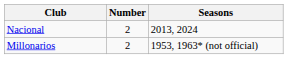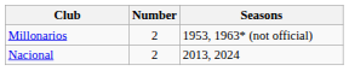 <table class="wikitable">
 <tr>
 <th width="150">Club</th>
 <th width="50">Number</th>
 <th width="200">Seasons</th>
 </tr>
 <tr>
+<td><a href='#'>Millonarios</a></td>
+<td style="text-align:center">2</td>
+<td>1953, 1963* (not official)</td>
+</tr>
+<tr>
 <td><a href='#'>Nacional</a></td>
 <td style="text-align:center">2</td>
 <td>2013, 2024</td>
 </tr>
-<tr>
-<td><a href='#'>Millonarios</a></td>
-<td style="text-align:center">2</td>
-<td>1953, 1963* (not official)</td>
-</tr>
 </table>
